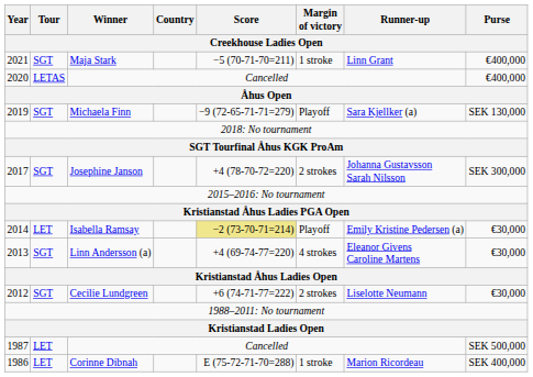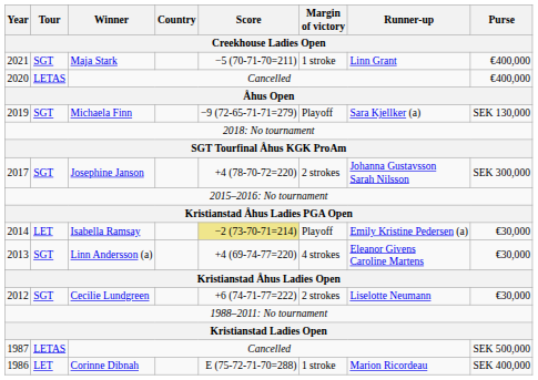 <table class=wikitable style="font-size:95%">
 <tr>
 <th>Year</th>
 <th>Tour</th>
 <th>Winner</th>
 <th>Country</th>
 <th>Score</th>
 <th>Margin<br>of victory</th>
 <th>Runner-up</th>
 <th>Purse</th>
 </tr>
 <tr>
 <th colspan=9>Creekhouse Ladies Open</th>
 </tr>
 <tr>
 <td>2021</td>
 <td><a href='#'>SGT</a></td>
 <td><a href='#'>Maja Stark</a></td>
 <td></td>
 <td align=right>−5 (70-71-70=211)</td>
 <td>1 stroke</td>
 <td> <a href='#'>Linn Grant</a></td>
 <td align=right>€400,000</td>
 </tr>
 <tr>
 <td>2020</td>
 <td><a href='#'>LETAS</a></td>
 <td colspan=5 align=center><em>Cancelled</em></td>
 <td align=right>€400,000</td>
 </tr>
 <tr>
 <th colspan=9>Åhus Open</th>
 </tr>
 <tr>
 <td>2019</td>
 <td><a href='#'>SGT</a></td>
 <td><a href='#'>Michaela Finn</a></td>
 <td></td>
 <td align=right>−9 (72-65-71-71=279)</td>
 <td>Playoff</td>
 <td> <a href='#'>Sara Kjellker</a> (a)</td>
 <td>SEK 130,000</td>
 </tr>
 <tr>
 <td colspan=9 align=center><em>2018: No tournament</em></td>
 </tr>
 <tr>
 <th colspan=9>SGT Tourfinal Åhus KGK ProAm</th>
 </tr>
 <tr>
 <td>2017</td>
 <td><a href='#'>SGT</a></td>
 <td><a href='#'>Josephine Janson</a></td>
 <td></td>
 <td align=right>+4 (78-70-72=220)</td>
 <td>2 strokes</td>
 <td> <a href='#'>Johanna Gustavsson</a><br> <a href='#'>Sarah Nilsson</a></td>
 <td>SEK 300,000</td>
 </tr>
 <tr>
 <td colspan=9 align=center><em>2015–2016: No tournament</em></td>
 </tr>
 <tr>
 <th colspan=9>Kristianstad Åhus Ladies PGA Open</th>
 </tr>
 <tr>
 <td>2014</td>
 <td><a href='#'>LET</a></td>
 <td><a href='#'>Isabella Ramsay</a></td>
 <td></td>
 <td align=right style="background: khaki;">−2 (73-70-71=214)</td>
 <td>Playoff</td>
 <td> <a href='#'>Emily Kristine Pedersen</a> (a)</td>
 <td align=right>€30,000</td>
 </tr>
 <tr>
 <td>2013</td>
 <td><a href='#'>SGT</a></td>
 <td><a href='#'>Linn Andersson</a> (a)</td>
 <td></td>
 <td align=right>+4 (69-74-77=220)</td>
 <td>4 strokes</td>
 <td> <a href='#'>Eleanor Givens</a><br> <a href='#'>Caroline Martens</a></td>
 <td align=right>€30,000</td>
 </tr>
 <tr>
 <th colspan=9>Kristianstad Åhus Ladies Open</th>
 </tr>
 <tr>
 <td>2012</td>
 <td><a href='#'>SGT</a></td>
 <td><a href='#'>Cecilie Lundgreen</a></td>
 <td></td>
 <td align=right>+6 (74-71-77=222)</td>
 <td>2 strokes</td>
 <td> <a href='#'>Liselotte Neumann</a></td>
 <td align=right>€30,000</td>
 </tr>
 <tr>
 <td colspan=9 align=center><em>1988–2011: No tournament</em></td>
 </tr>
 <tr>
 <th colspan=9>Kristianstad Ladies Open</th>
 </tr>
 <tr>
 <td>1987</td>
-<td><a href='#'>LET</a></td>
+<td><a href='#'>LETAS</a></td>
 <td colspan=5 align=center><em>Cancelled</em></td>
 <td align=right>SEK 500,000</td>
 </tr>
 <tr>
 <td>1986</td>
 <td><a href='#'>LET</a></td>
 <td><a href='#'>Corinne Dibnah</a></td>
 <td></td>
 <td align=right>E (75-72-71-70=288)</td>
 <td>1 stroke</td>
 <td> <a href='#'>Marion Ricordeau</a></td>
 <td align=right>SEK 400,000</td>
 </tr>
 </table>
